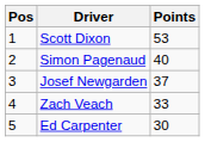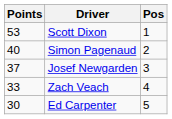 <table class="wikitable" style="font-size: 95%">
 <tr>
+<th>Points</th>
+<th>Driver</th>
 <th>Pos</th>
-<th>Driver</th>
-<th>Points</th>
 </tr>
 <tr>
+<td>53</td>
+<td> <a href='#'>Scott Dixon</a></td>
 <td>1</td>
-<td> <a href='#'>Scott Dixon</a></td>
-<td>53</td>
 </tr>
 <tr>
+<td>40</td>
+<td> <a href='#'>Simon Pagenaud</a></td>
 <td>2</td>
-<td> <a href='#'>Simon Pagenaud</a></td>
-<td>40</td>
 </tr>
 <tr>
+<td>37</td>
+<td> <a href='#'>Josef Newgarden</a></td>
 <td>3</td>
-<td> <a href='#'>Josef Newgarden</a></td>
-<td>37</td>
 </tr>
 <tr>
+<td>33</td>
+<td> <a href='#'>Zach Veach</a></td>
 <td>4</td>
-<td> <a href='#'>Zach Veach</a></td>
-<td>33</td>
 </tr>
 <tr>
+<td>30</td>
+<td> <a href='#'>Ed Carpenter</a></td>
 <td>5</td>
-<td> <a href='#'>Ed Carpenter</a></td>
-<td>30</td>
 </tr>
 </table>
